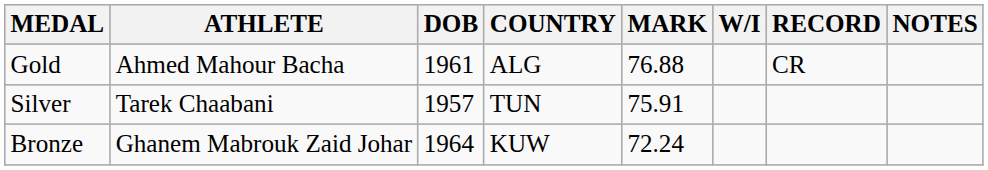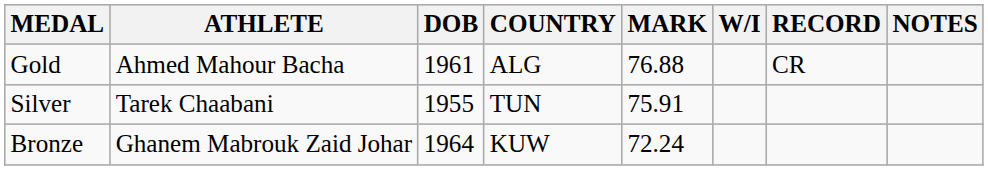 <table class="wikitable">
 <tr>
 <th>MEDAL</th>
 <th>ATHLETE</th>
 <th>DOB</th>
 <th>COUNTRY</th>
 <th>MARK</th>
 <th>W/I</th>
 <th>RECORD</th>
 <th>NOTES</th>
 </tr>
 <tr>
 <td>Gold</td>
 <td>Ahmed Mahour Bacha</td>
 <td>1961</td>
 <td>ALG</td>
 <td>76.88</td>
 <td></td>
 <td>CR</td>
 <td></td>
 </tr>
 <tr>
 <td>Silver</td>
 <td>Tarek Chaabani</td>
-<td>1957</td>
+<td>1955</td>
 <td>TUN</td>
 <td>75.91</td>
 <td></td>
 <td></td>
 <td></td>
 </tr>
 <tr>
 <td>Bronze</td>
 <td>Ghanem Mabrouk Zaid Johar</td>
 <td>1964</td>
 <td>KUW</td>
 <td>72.24</td>
 <td></td>
 <td></td>
 <td></td>
 </tr>
 </table>
